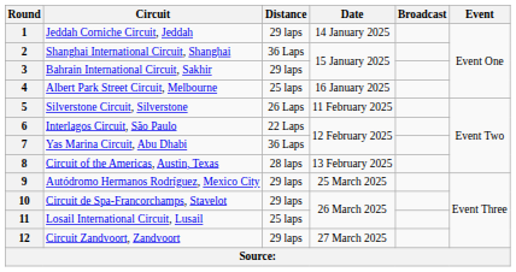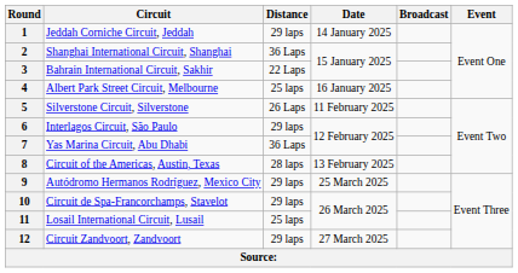 <table class="wikitable" style="font-size: 85%;">
 <tr>
 <th data-sort-type="number">Round</th>
 <th>Circuit</th>
 <th>Distance</th>
 <th>Date</th>
 <th>Broadcast</th>
 <th>Event</th>
 </tr>
 <tr>
 <th>1</th>
 <td> <a href='#'>Jeddah Corniche Circuit</a>, <a href='#'>Jeddah</a></td>
 <td style="text-align:center">29 laps</td>
 <td style="text-align:center">14 January 2025</td>
 <td></td>
 <td rowspan="4" style="text-align:center">Event One</td>
 </tr>
 <tr>
 <th>2</th>
 <td> <a href='#'>Shanghai International Circuit</a>, <a href='#'>Shanghai</a></td>
 <td style="text-align:center">36 Laps</td>
 <td rowspan="2" style="text-align:center">15 January 2025</td>
 <td></td>
 </tr>
 <tr>
 <th>3</th>
 <td> <a href='#'>Bahrain International Circuit</a>, <a href='#'>Sakhir</a></td>
-<td style="text-align:center">29 laps</td>
+<td style="text-align:center">22 Laps</td>
 <td></td>
 </tr>
 <tr>
 <th>4</th>
 <td> <a href='#'>Albert Park Street Circuit</a>, <a href='#'>Melbourne</a></td>
 <td style="text-align:center">25 laps</td>
 <td style="text-align:center">16 January 2025</td>
 <td></td>
 </tr>
 <tr>
 <th>5</th>
 <td> <a href='#'>Silverstone Circuit</a>, <a href='#'>Silverstone</a></td>
 <td style="text-align:center">26 Laps</td>
 <td style="text-align:center">11 February 2025</td>
 <td></td>
 <td rowspan="4" style="text-align:center">Event Two</td>
 </tr>
 <tr>
 <th>6</th>
 <td> <a href='#'>Interlagos Circuit</a>, <a href='#'>São Paulo</a></td>
-<td style="text-align:center">22 Laps</td>
+<td style="text-align:center">29 laps</td>
 <td rowspan="2" style="text-align:center">12 February 2025</td>
 <td></td>
 </tr>
 <tr>
 <th>7</th>
 <td> <a href='#'>Yas Marina Circuit</a>, <a href='#'>Abu Dhabi</a></td>
 <td style="text-align:center">36 Laps</td>
 <td></td>
 </tr>
 <tr>
 <th>8</th>
 <td> <a href='#'>Circuit of the Americas</a>, <a href='#'>Austin, Texas</a></td>
 <td style="text-align:center">28 laps</td>
 <td style="text-align:center">13 February 2025</td>
 <td></td>
 </tr>
 <tr>
 <th>9</th>
 <td> <a href='#'>Autódromo Hermanos Rodríguez</a>, <a href='#'>Mexico City</a></td>
 <td style="text-align:center">29 laps</td>
 <td style="text-align:center">25 March 2025</td>
 <td></td>
 <td rowspan="4" style="text-align:center">Event Three</td>
 </tr>
 <tr>
 <th>10</th>
 <td> <a href='#'>Circuit de Spa-Francorchamps</a>, <a href='#'>Stavelot</a></td>
 <td style="text-align:center">29 laps</td>
 <td rowspan="2" style="text-align:center">26 March 2025</td>
 <td></td>
 </tr>
 <tr>
 <th>11</th>
 <td> <a href='#'>Losail International Circuit</a>, <a href='#'>Lusail</a></td>
 <td style="text-align:center">25 laps</td>
 <td></td>
 </tr>
 <tr>
 <th>12</th>
 <td> <a href='#'>Circuit Zandvoort</a>, <a href='#'>Zandvoort</a></td>
 <td style="text-align:center">29 laps</td>
 <td style="text-align:center">27 March 2025</td>
 <td></td>
 </tr>
 <tr>
 <th colspan="6"><strong>Source</strong>:</th>
 </tr>
 </table>
